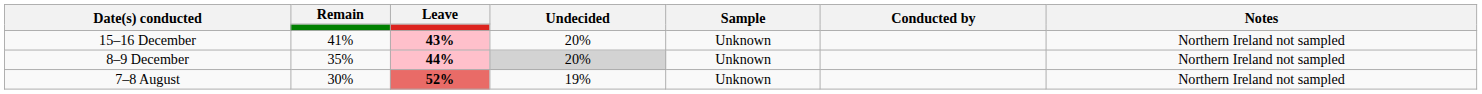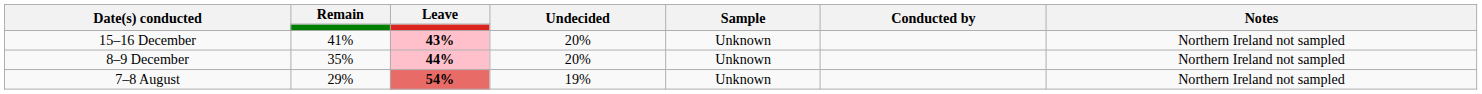 <table class="wikitable sortable collapsible" style="text-align:center; font-size:95%; line-height:14px; width:100%">
 <tr>
 <th rowspan="2">Date(s) conducted</th>
 <th>Remain</th>
 <th>Leave</th>
 <th rowspan="2">Undecided</th>
 <th rowspan="2">Sample</th>
 <th rowspan="2">Conducted by</th>
 <th rowspan="2">Notes</th>
 </tr>
 <tr>
 <th style="background:green; color:white; width:100px"></th>
 <th style="background:#dc241f; color:white; width:100px"></th>
 </tr>
 <tr>
 <td>15–16 December</td>
 <td>41%</td>
 <td style="background:pink"><strong>43%</strong></td>
 <td>20%</td>
 <td>Unknown</td>
 <td></td>
 <td>Northern Ireland not sampled</td>
 </tr>
 <tr>
 <td>8–9 December</td>
 <td>35%</td>
 <td style="background:pink"><strong>44%</strong></td>
-<td style="background: lightgrey;">20%</td>
+<td>20%</td>
 <td>Unknown</td>
 <td></td>
 <td>Northern Ireland not sampled</td>
 </tr>
 <tr>
 <td>7–8 August</td>
-<td>30%</td>
-<td style="background: rgb(233, 107, 103);"><strong>52%</strong></td>
+<td>29%</td>
+<td style="background: rgb(233, 107, 103);"><strong>54%</strong></td>
 <td>19%</td>
 <td>Unknown</td>
 <td></td>
 <td>Northern Ireland not sampled</td>
 </tr>
 </table>
